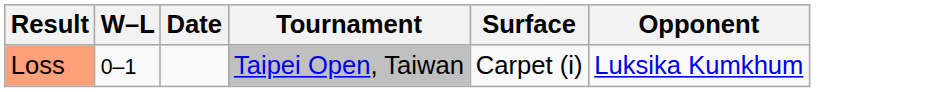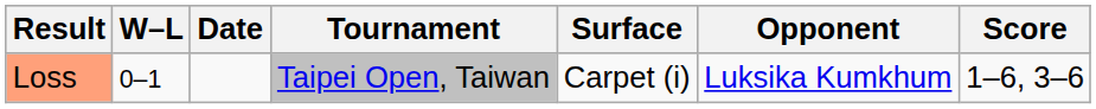 <table class="sortable wikitable nowrap">
 <tr>
 <th>Result</th>
 <th class="unsortable">W–L</th>
 <th>Date</th>
 <th>Tournament</th>
 <th>Surface</th>
 <th>Opponent</th>
+<th class="unsortable">Score</th>
 </tr>
 <tr>
 <td bgcolor=FFA07A>Loss</td>
 <td><small>0–1</small></td>
 <td><a href='#'></a></td>
 <td style="background:silver;"><a href='#'>Taipei Open</a>, Taiwan</td>
 <td>Carpet (i)</td>
 <td> <a href='#'>Luksika Kumkhum</a></td>
+<td>1–6, 3–6</td>
 </tr>
 </table>
